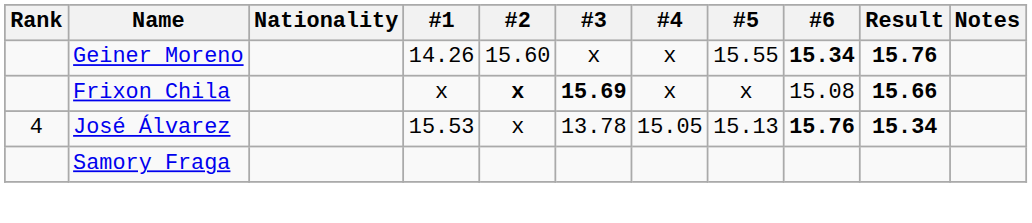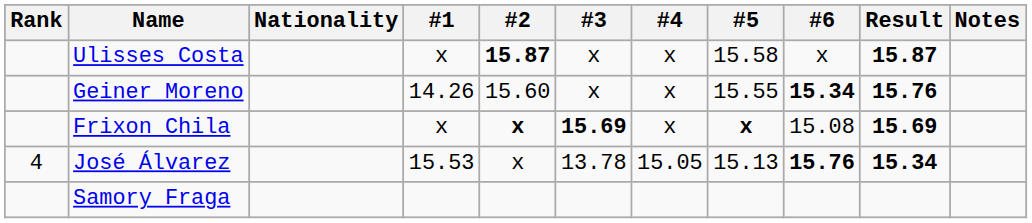 <table class="wikitable sortable" style="text-align:center;font-size:95%">
 <tr>
 <th>Rank</th>
 <th>Name</th>
 <th>Nationality</th>
 <th>#1</th>
 <th>#2</th>
 <th>#3</th>
 <th>#4</th>
 <th>#5</th>
 <th>#6</th>
 <th>Result</th>
 <th>Notes</th>
+</tr>
+<tr>
+<td></td>
+<td align=left><a href='#'>Ulisses Costa</a></td>
+<td align=left></td>
+<td>x</td>
+<td><strong>15.87</strong></td>
+<td>x</td>
+<td>x</td>
+<td>15.58</td>
+<td>x</td>
+<td><strong>15.87</strong></td>
+<td></td>
 </tr>
 <tr>
 <td></td>
 <td align=left><a href='#'>Geiner Moreno</a></td>
 <td align=left></td>
 <td>14.26</td>
 <td>15.60</td>
 <td>x</td>
 <td>x</td>
 <td>15.55</td>
 <td><strong>15.34</strong></td>
 <td><strong>15.76</strong></td>
 <td></td>
 </tr>
 <tr>
 <td></td>
 <td align=left><a href='#'>Frixon Chila</a></td>
 <td align=left></td>
 <td>x</td>
 <td><strong>x</strong></td>
 <td><strong>15.69</strong></td>
 <td>x</td>
-<td>x</td>
+<td><strong>x</strong></td>
 <td>15.08</td>
-<td><strong>15.66</strong></td>
+<td><strong>15.69</strong></td>
 <td></td>
 </tr>
 <tr>
 <td>4</td>
 <td align=left><a href='#'>José Álvarez</a></td>
 <td align=left></td>
 <td>15.53</td>
 <td>x</td>
 <td>13.78</td>
 <td>15.05</td>
 <td>15.13</td>
 <td><strong>15.76</strong></td>
 <td><strong>15.34</strong></td>
 <td></td>
 </tr>
 <tr>
 <td></td>
 <td align=left><a href='#'>Samory Fraga</a></td>
 <td align=left></td>
 <td></td>
 <td></td>
 <td></td>
 <td></td>
 <td></td>
 <td></td>
 <td><strong></strong></td>
 <td></td>
 </tr>
 </table>
